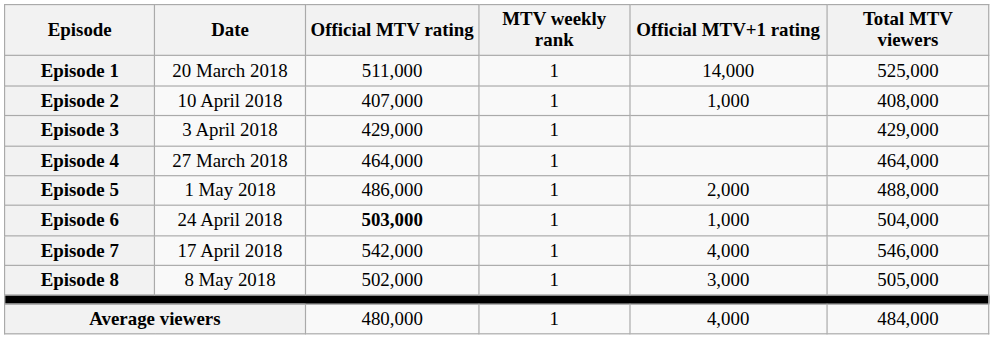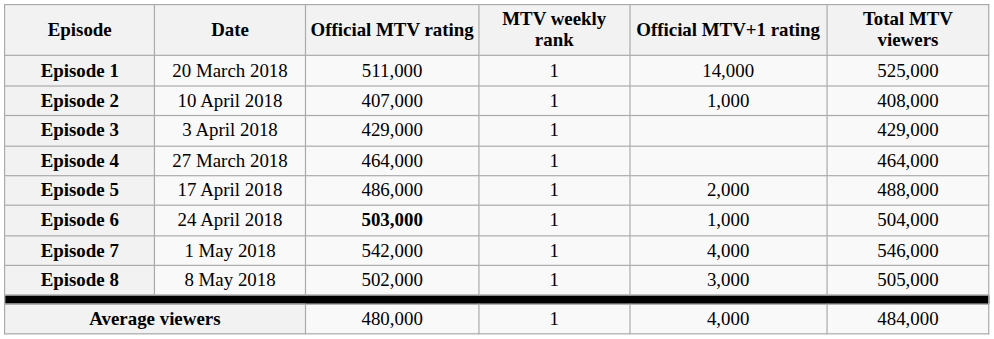 <table class="wikitable sortable" style="text-align:center">
 <tr>
 <th scope="col" style="width:120px;">Episode</th>
 <th scope="col" style="width:120px;">Date</th>
 <th scope="col" style="width:140px;">Official MTV rating</th>
 <th scope="col" style="width:120px;">MTV weekly rank</th>
 <th scope="col" style="width:160px;">Official MTV+1 rating</th>
 <th scope="col" style="width:130px;">Total MTV viewers</th>
 </tr>
 <tr>
 <th scope="row">Episode 1</th>
 <td>20 March 2018</td>
 <td>511,000</td>
 <td>1</td>
 <td>14,000</td>
 <td>525,000</td>
 </tr>
 <tr>
 <th scope="row">Episode 2</th>
 <td>10 April 2018</td>
 <td>407,000</td>
 <td>1</td>
 <td>1,000</td>
 <td>408,000</td>
 </tr>
 <tr>
 <th scope="row">Episode 3</th>
 <td>3 April 2018</td>
 <td>429,000</td>
 <td>1</td>
 <td></td>
 <td>429,000</td>
 </tr>
 <tr>
 <th scope="row">Episode 4</th>
 <td>27 March 2018</td>
 <td>464,000</td>
 <td>1</td>
 <td></td>
 <td>464,000</td>
 </tr>
 <tr>
 <th scope="row">Episode 5</th>
-<td>1 May 2018</td>
+<td>17 April 2018</td>
 <td>486,000</td>
 <td>1</td>
 <td>2,000</td>
 <td>488,000</td>
 </tr>
 <tr>
 <th scope="row">Episode 6</th>
 <td>24 April 2018</td>
 <td><strong>503,000</strong></td>
 <td>1</td>
 <td>1,000</td>
 <td>504,000</td>
 </tr>
 <tr>
 <th scope="row">Episode 7</th>
-<td>17 April 2018</td>
+<td>1 May 2018</td>
 <td>542,000</td>
 <td>1</td>
 <td>4,000</td>
 <td>546,000</td>
 </tr>
 <tr>
 <th scope="row">Episode 8</th>
 <td>8 May 2018</td>
 <td>502,000</td>
 <td>1</td>
 <td>3,000</td>
 <td>505,000</td>
 </tr>
 <tr>
 <th style="background:#000;" colspan="6"></th>
 </tr>
 <tr>
 <th colspan="2"><strong>Average viewers</strong></th>
 <td>480,000</td>
 <td>1</td>
 <td>4,000</td>
 <td>484,000</td>
 </tr>
 </table>
